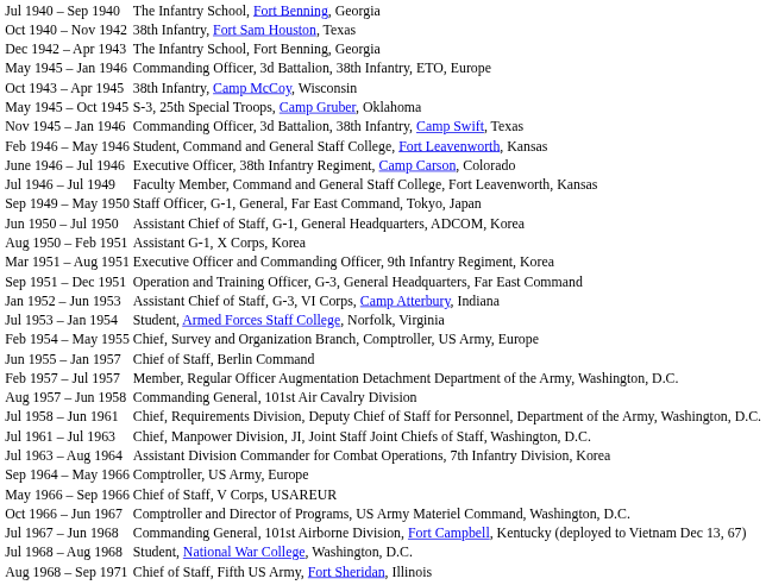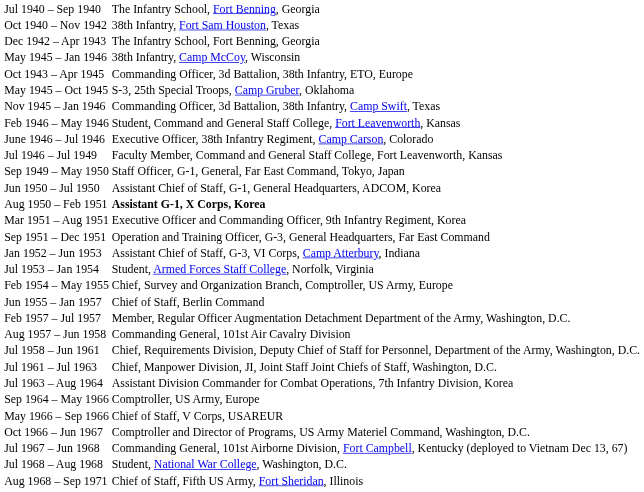 <table>
 <tr>
 <td>Jul 1940 – Sep 1940</td>
 <td>The Infantry School, <a href='#'>Fort Benning</a>, Georgia</td>
 </tr>
 <tr>
 <td>Oct 1940 – Nov 1942</td>
 <td>38th Infantry, <a href='#'>Fort Sam Houston</a>, Texas</td>
 </tr>
 <tr>
 <td>Dec 1942 – Apr 1943</td>
 <td>The Infantry School, Fort Benning, Georgia</td>
 </tr>
 <tr>
 <td>May 1945 – Jan 1946</td>
-<td>Commanding Officer, 3d Battalion, 38th Infantry, ETO, Europe</td>
+<td>38th Infantry, <a href='#'>Camp McCoy</a>, Wisconsin</td>
 </tr>
 <tr>
 <td>Oct 1943 – Apr 1945</td>
-<td>38th Infantry, <a href='#'>Camp McCoy</a>, Wisconsin</td>
+<td>Commanding Officer, 3d Battalion, 38th Infantry, ETO, Europe</td>
 </tr>
 <tr>
 <td>May 1945 – Oct 1945</td>
 <td>S-3, 25th Special Troops, <a href='#'>Camp Gruber</a>, Oklahoma</td>
 </tr>
 <tr>
 <td>Nov 1945 – Jan 1946</td>
 <td>Commanding Officer, 3d Battalion, 38th Infantry, <a href='#'>Camp Swift</a>, Texas</td>
 </tr>
 <tr>
 <td>Feb 1946 – May 1946</td>
 <td>Student, Command and General Staff College, <a href='#'>Fort Leavenworth</a>, Kansas</td>
 </tr>
 <tr>
 <td>June 1946 – Jul 1946</td>
 <td>Executive Officer, 38th Infantry Regiment, <a href='#'>Camp Carson</a>, Colorado</td>
 </tr>
 <tr>
 <td>Jul 1946 – Jul 1949</td>
 <td>Faculty Member, Command and General Staff College, Fort Leavenworth, Kansas</td>
 </tr>
 <tr>
 <td>Sep 1949 – May 1950</td>
 <td>Staff Officer, G-1, General, Far East Command, Tokyo, Japan</td>
 </tr>
 <tr>
 <td>Jun 1950 – Jul 1950</td>
 <td>Assistant Chief of Staff, G-1, General Headquarters, ADCOM, Korea</td>
 </tr>
 <tr>
 <td>Aug 1950 – Feb 1951</td>
-<td>Assistant G-1, X Corps, Korea</td>
+<td><strong>Assistant G-1, X Corps, Korea</strong></td>
 </tr>
 <tr>
 <td>Mar 1951 – Aug 1951</td>
 <td>Executive Officer and Commanding Officer, 9th Infantry Regiment, Korea</td>
 </tr>
 <tr>
 <td>Sep 1951 – Dec 1951</td>
 <td>Operation and Training Officer, G-3, General Headquarters, Far East Command</td>
 </tr>
 <tr>
 <td>Jan 1952 – Jun 1953</td>
 <td>Assistant Chief of Staff, G-3, VI Corps, <a href='#'>Camp Atterbury</a>, Indiana</td>
 </tr>
 <tr>
 <td>Jul 1953 – Jan 1954</td>
 <td>Student, <a href='#'>Armed Forces Staff College</a>, Norfolk, Virginia</td>
 </tr>
 <tr>
 <td>Feb 1954 – May 1955</td>
 <td>Chief, Survey and Organization Branch, Comptroller, US Army, Europe</td>
 </tr>
 <tr>
 <td>Jun 1955 – Jan 1957</td>
 <td>Chief of Staff, Berlin Command</td>
 </tr>
 <tr>
 <td>Feb 1957 – Jul 1957</td>
 <td>Member, Regular Officer Augmentation Detachment Department of the Army, Washington, D.C.</td>
 </tr>
 <tr>
 <td>Aug 1957 – Jun 1958</td>
 <td>Commanding General, 101st Air Cavalry Division</td>
 </tr>
 <tr>
 <td>Jul 1958 – Jun 1961</td>
 <td>Chief, Requirements Division, Deputy Chief of Staff for Personnel, Department of the Army, Washington, D.C.</td>
 </tr>
 <tr>
 <td>Jul 1961 – Jul 1963</td>
 <td>Chief, Manpower Division, JI, Joint Staff Joint Chiefs of Staff, Washington, D.C.</td>
 </tr>
 <tr>
 <td>Jul 1963 – Aug 1964</td>
 <td>Assistant Division Commander for Combat Operations, 7th Infantry Division, Korea</td>
 </tr>
 <tr>
 <td>Sep 1964 – May 1966</td>
 <td>Comptroller, US Army, Europe</td>
 </tr>
 <tr>
 <td>May 1966 – Sep 1966</td>
 <td>Chief of Staff, V Corps, USAREUR</td>
 </tr>
 <tr>
 <td>Oct 1966 – Jun 1967</td>
 <td>Comptroller and Director of Programs, US Army Materiel Command, Washington, D.C.</td>
 </tr>
 <tr>
 <td>Jul 1967 – Jun 1968</td>
 <td>Commanding General, 101st Airborne Division, <a href='#'>Fort Campbell</a>, Kentucky (deployed to Vietnam Dec 13, 67)</td>
 </tr>
 <tr>
 <td>Jul 1968 – Aug 1968</td>
 <td>Student, <a href='#'>National War College</a>, Washington, D.C.</td>
 </tr>
 <tr>
 <td>Aug 1968 – Sep 1971</td>
 <td>Chief of Staff, Fifth US Army, <a href='#'>Fort Sheridan</a>, Illinois</td>
 </tr>
 </table>
